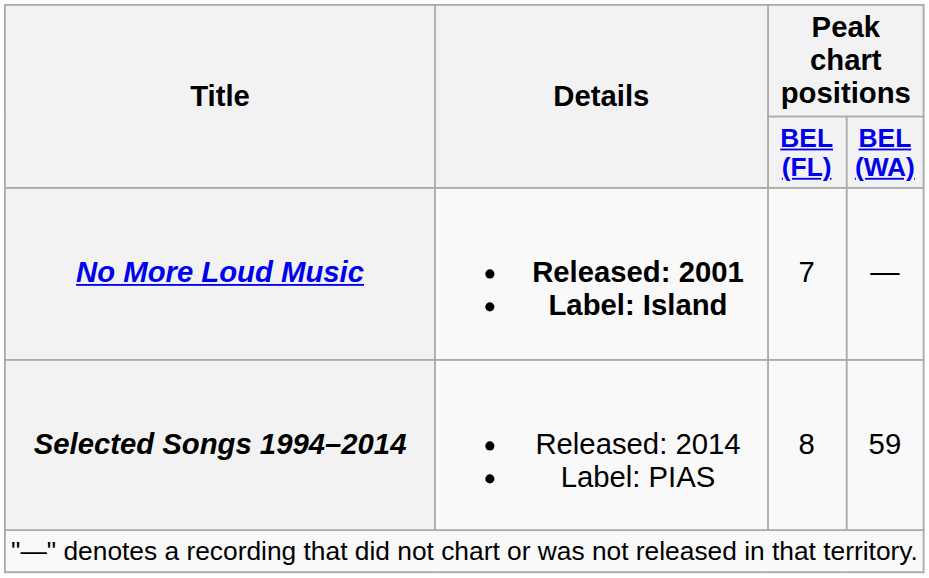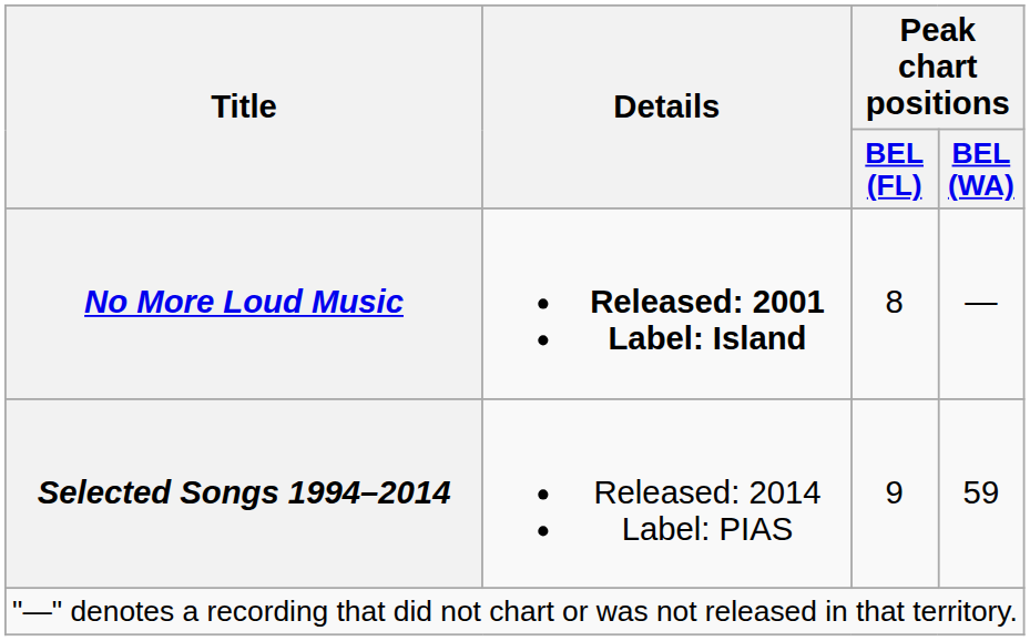 <table class="wikitable plainrowheaders" style="text-align:center;">
 <tr>
 <th scope="col" rowspan="2">Title</th>
 <th scope="col" rowspan="2">Details</th>
 <th scope="col" colspan="2">Peak chart positions</th>
 </tr>
 <tr>
 <th scope="col" style="width:2.5em;font-size:90%;"><a href='#'>BEL<br>(FL)</a><br></th>
 <th scope="col" style="width:2.5em;font-size:90%;"><a href='#'>BEL<br>(WA)</a><br></th>
 </tr>
 <tr>
 <th scope="row"><em><a href='#'>No More Loud Music</a></em></th>
 <td><strong><br><ul><li>Released: 2001</li><li>Label: Island</li></ul></strong></td>
-<td>7</td>
+<td>8</td>
 <td>—</td>
 </tr>
 <tr>
 <th scope="row"><em>Selected Songs 1994–2014</em></th>
 <td><br><ul><li>Released: 2014</li><li>Label: PIAS</li></ul></td>
-<td>8</td>
+<td>9</td>
 <td>59</td>
 </tr>
 <tr>
 <td colspan="4" style="font-size:90%">"—" denotes a recording that did not chart or was not released in that territory.</td>
 </tr>
 </table>
